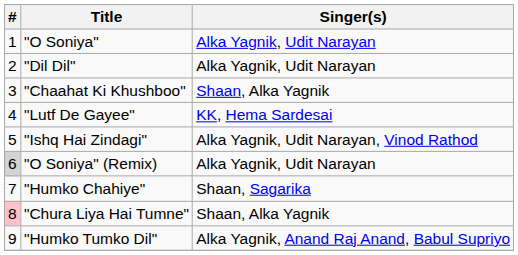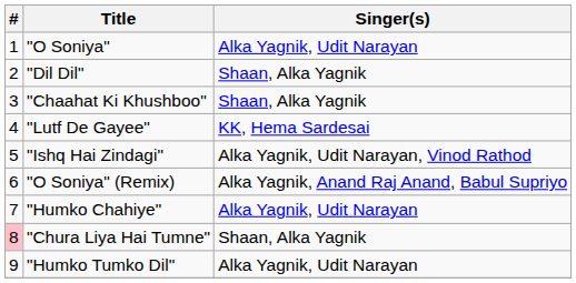 <table class="wikitable" style="font-size:95%;">
 <tr>
 <th>#</th>
 <th>Title</th>
 <th>Singer(s)</th>
 </tr>
 <tr>
 <td>1</td>
 <td>"O Soniya"</td>
 <td><a href='#'>Alka Yagnik</a>, <a href='#'>Udit Narayan</a></td>
 </tr>
 <tr>
 <td>2</td>
 <td>"Dil Dil"</td>
-<td>Alka Yagnik, Udit Narayan</td>
+<td><a href='#'>Shaan</a>, Alka Yagnik</td>
 </tr>
 <tr>
 <td>3</td>
 <td>"Chaahat Ki Khushboo"</td>
 <td><a href='#'>Shaan</a>, Alka Yagnik</td>
 </tr>
 <tr>
 <td>4</td>
 <td>"Lutf De Gayee"</td>
 <td><a href='#'>KK</a>, <a href='#'>Hema Sardesai</a></td>
 </tr>
 <tr>
 <td>5</td>
 <td>"Ishq Hai Zindagi"</td>
 <td>Alka Yagnik, Udit Narayan, <a href='#'>Vinod Rathod</a></td>
 </tr>
 <tr>
-<td style="background: lightgrey;">6</td>
+<td>6</td>
 <td>"O Soniya" (Remix)</td>
-<td>Alka Yagnik, Udit Narayan</td>
+<td>Alka Yagnik, <a href='#'>Anand Raj Anand</a>, <a href='#'>Babul Supriyo</a></td>
 </tr>
 <tr>
 <td>7</td>
 <td>"Humko Chahiye"</td>
-<td>Shaan, <a href='#'>Sagarika</a></td>
+<td><a href='#'>Alka Yagnik</a>, <a href='#'>Udit Narayan</a></td>
 </tr>
 <tr>
 <td style="background: pink;">8</td>
 <td>"Chura Liya Hai Tumne"</td>
 <td>Shaan, Alka Yagnik</td>
 </tr>
 <tr>
 <td>9</td>
 <td>"Humko Tumko Dil"</td>
-<td>Alka Yagnik, <a href='#'>Anand Raj Anand</a>, <a href='#'>Babul Supriyo</a></td>
+<td>Alka Yagnik, Udit Narayan</td>
 </tr>
 <tr>
 </tr>
 </table>
